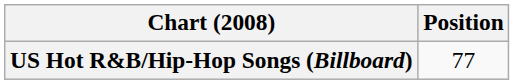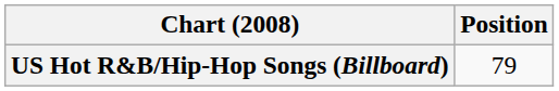 <table class="wikitable plainrowheaders" style="text-align:center">
 <tr>
 <th scope="col">Chart (2008)</th>
 <th scope="col">Position</th>
 </tr>
 <tr>
 <th scope="row">US Hot R&B/Hip-Hop Songs (<em>Billboard</em>)</th>
-<td>77</td>
+<td>79</td>
 </tr>
 </table>
